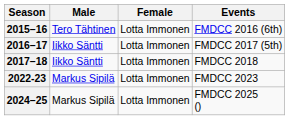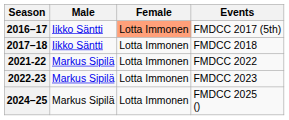 <table class="wikitable">
 <tr>
 <th scope="col">Season</th>
 <th scope="col">Male</th>
 <th scope="col">Female</th>
 <th scope="col">Events</th>
 </tr>
 <tr>
-<th scope="row">2015–16</th>
-<td><a href='#'>Tero Tähtinen</a></td>
-<td>Lotta Immonen</td>
-<td><a href='#'>FMDCC</a> 2016 (6th)</td>
-</tr>
-<tr>
 <th scope="row">2016–17</th>
 <td><a href='#'>Iikko Säntti</a></td>
-<td>Lotta Immonen</td>
+<td style="background: lightsalmon;">Lotta Immonen</td>
 <td>FMDCC 2017 (5th)</td>
 </tr>
 <tr>
 <th scope="row">2017–18</th>
 <td><a href='#'>Iikko Säntti</a></td>
 <td>Lotta Immonen</td>
 <td>FMDCC 2018 </td>
+</tr>
+<tr>
+<th>2021-22</th>
+<td><a href='#'>Markus Sipilä</a></td>
+<td>Lotta Immonen</td>
+<td>FMDCC 2022 </td>
 </tr>
 <tr>
 <th>2022-23</th>
 <td><a href='#'>Markus Sipilä</a></td>
 <td>Lotta Immonen</td>
 <td>FMDCC 2023 </td>
 </tr>
 <tr>
 <th scope="row">2024–25</th>
 <td>Markus Sipilä</td>
 <td>Lotta Immonen</td>
 <td>FMDCC 2025  <br>  ()</td>
 </tr>
 </table>
